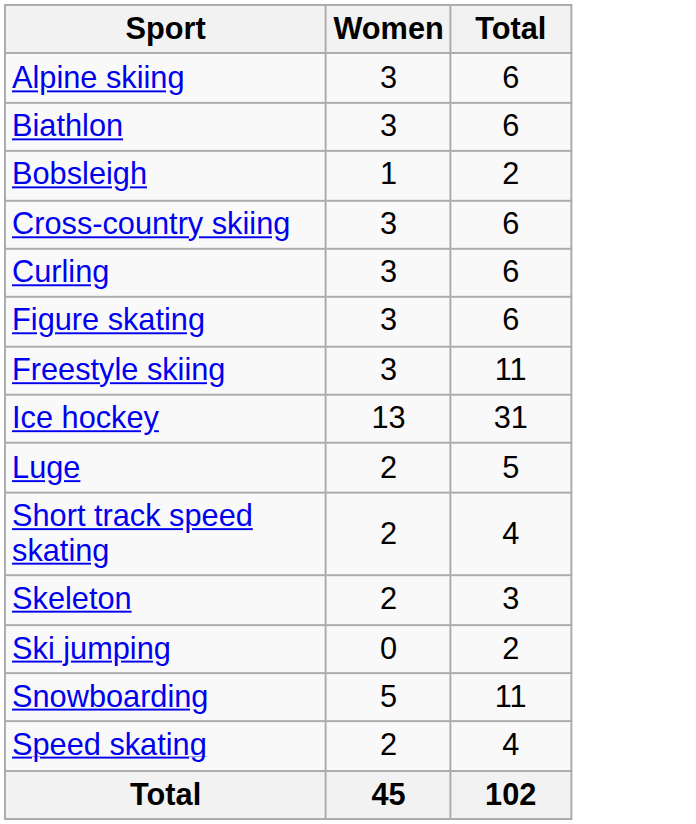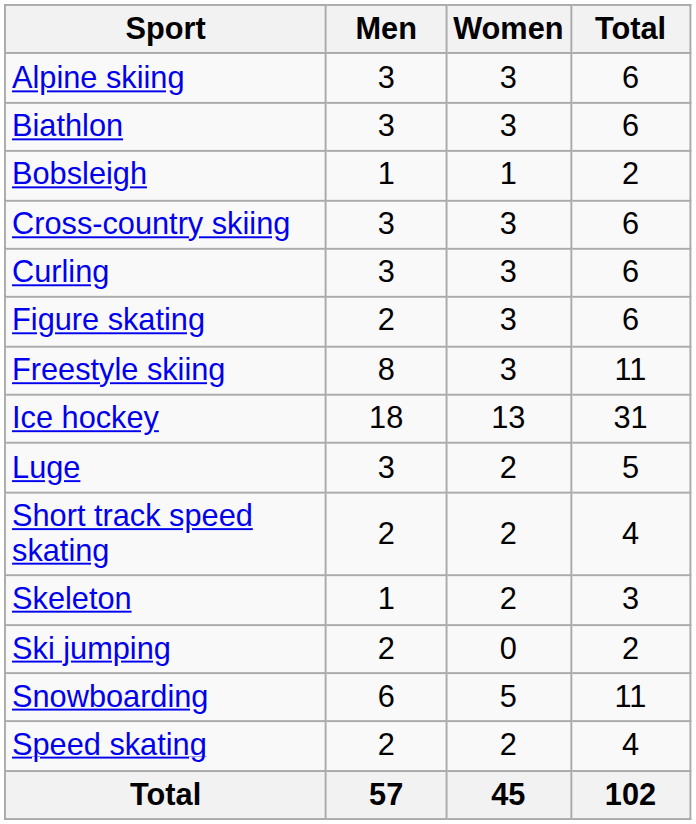 <table class="wikitable sortable" style=text-align:center>
 <tr>
 <th width=160>Sport</th>
+<th width=55>Men</th>
 <th width=55>Women</th>
 <th width=55>Total</th>
 </tr>
 <tr>
 <td align=left><a href='#'>Alpine skiing</a></td>
 <td>3</td>
+<td>3</td>
 <td>6</td>
 </tr>
 <tr>
 <td align=left><a href='#'>Biathlon</a></td>
+<td>3</td>
 <td>3</td>
 <td>6</td>
 </tr>
 <tr>
 <td align=left><a href='#'>Bobsleigh</a></td>
 <td>1</td>
+<td>1</td>
 <td>2</td>
 </tr>
 <tr>
 <td align=left><a href='#'>Cross-country skiing</a></td>
+<td>3</td>
 <td>3</td>
 <td>6</td>
 </tr>
 <tr>
 <td align=left><a href='#'>Curling</a></td>
 <td>3</td>
+<td>3</td>
 <td>6</td>
 </tr>
 <tr>
 <td align=left><a href='#'>Figure skating</a></td>
+<td>2</td>
 <td>3</td>
 <td>6</td>
 </tr>
 <tr>
 <td align=left><a href='#'>Freestyle skiing</a></td>
+<td>8</td>
 <td>3</td>
 <td>11</td>
 </tr>
 <tr>
 <td align=left><a href='#'>Ice hockey</a></td>
+<td>18</td>
 <td>13</td>
 <td>31</td>
 </tr>
 <tr>
 <td align=left><a href='#'>Luge</a></td>
+<td>3</td>
 <td>2</td>
 <td>5</td>
 </tr>
 <tr>
 <td align=left><a href='#'>Short track speed skating</a></td>
 <td>2</td>
+<td>2</td>
 <td>4</td>
 </tr>
 <tr>
 <td align=left><a href='#'>Skeleton</a></td>
+<td>1</td>
 <td>2</td>
 <td>3</td>
 </tr>
 <tr>
 <td align=left><a href='#'>Ski jumping</a></td>
+<td>2</td>
 <td>0</td>
 <td>2</td>
 </tr>
 <tr>
 <td align=left><a href='#'>Snowboarding</a></td>
+<td>6</td>
 <td>5</td>
 <td>11</td>
 </tr>
 <tr>
 <td align=left><a href='#'>Speed skating</a></td>
 <td>2</td>
+<td>2</td>
 <td>4</td>
 </tr>
 <tr>
 <th>Total</th>
+<th>57</th>
 <th>45</th>
 <th>102</th>
 </tr>
 </table>
